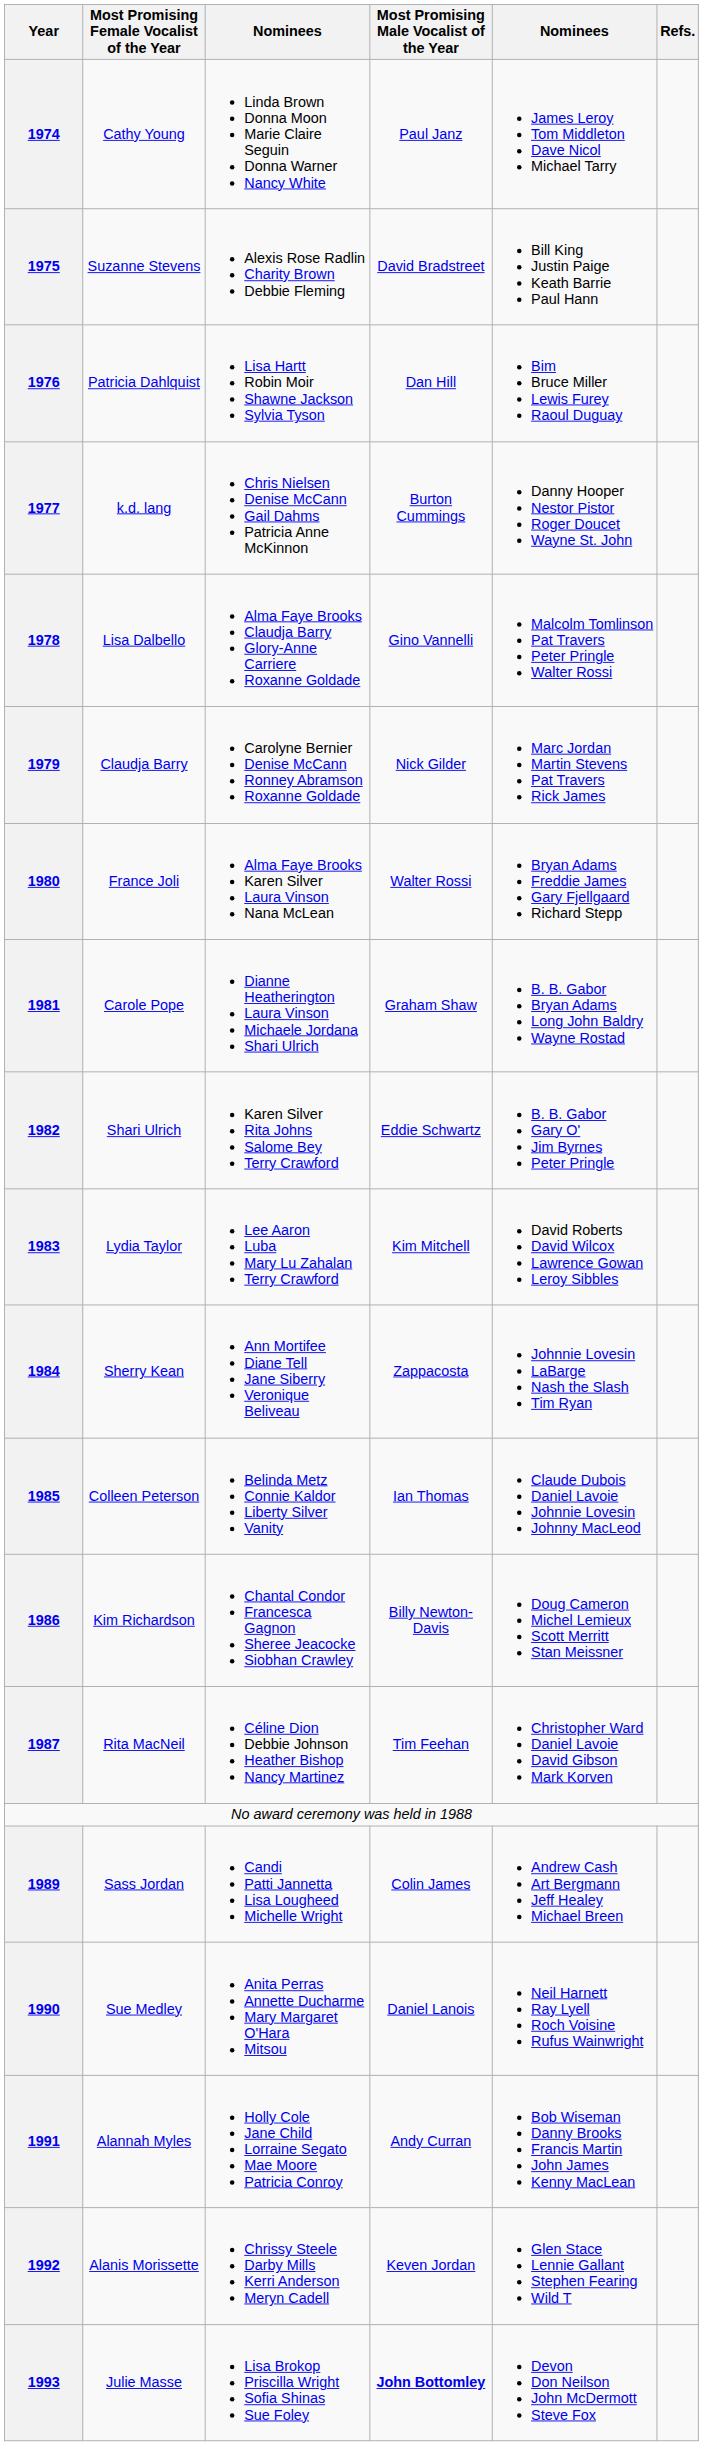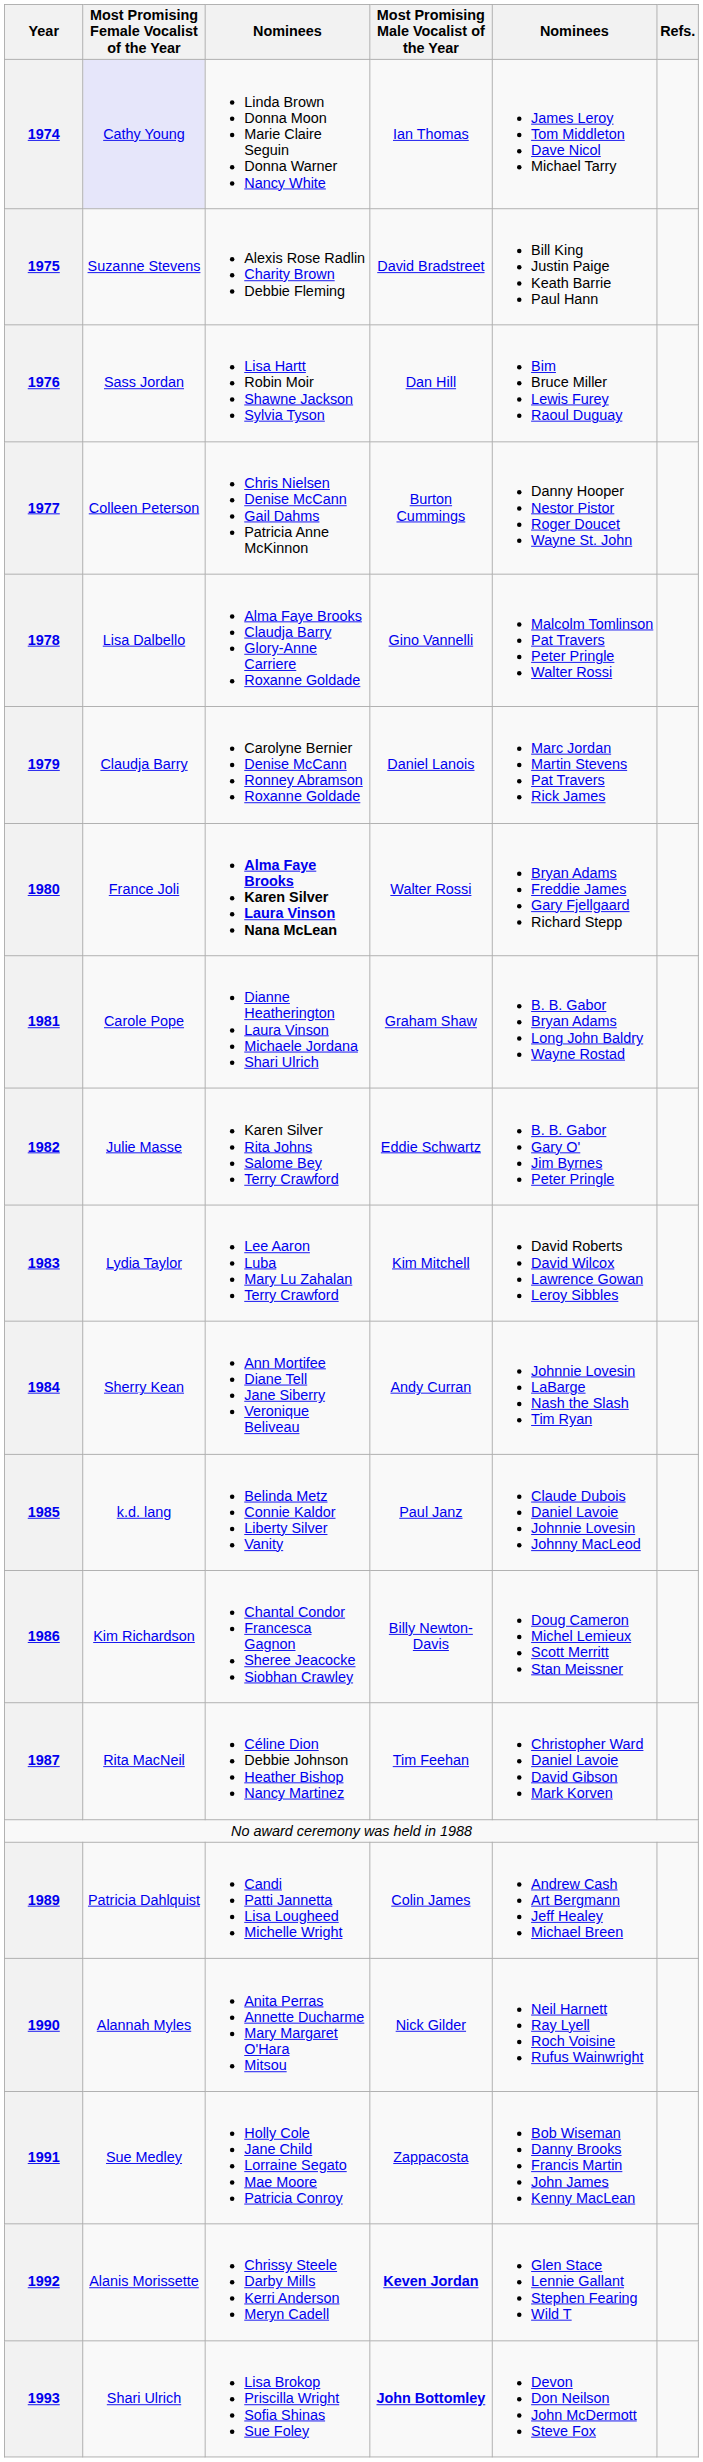 <table class="wikitable sortable">
 <tr>
 <th scope="col" style="width:5em;">Year</th>
 <th scope="col" style="width:8em;">Most Promising Female Vocalist of the Year</th>
 <th scope="col" style="width:11em;" class="unsortable">Nominees</th>
 <th scope="col" style="width:8em;">Most Promising Male Vocalist of the Year</th>
 <th scope="col" style="width:11em;" class="unsortable">Nominees</th>
 <th scope="col" class="unsortable">Refs.</th>
 </tr>
 <tr>
 <th scope="row"><a href='#'>1974</a></th>
-<td align="center"><a href='#'>Cathy Young</a></td>
+<td align="center" style="background: lavender;"><a href='#'>Cathy Young</a></td>
 <td><br><ul><li>Linda Brown</li><li>Donna Moon</li><li>Marie Claire Seguin</li><li>Donna Warner</li><li><a href='#'>Nancy White</a></li></ul></td>
-<td align="center"><a href='#'>Paul Janz</a></td>
+<td align="center"><a href='#'>Ian Thomas</a></td>
 <td><br><ul><li><a href='#'>James Leroy</a></li><li><a href='#'>Tom Middleton</a></li><li><a href='#'>Dave Nicol</a></li><li>Michael Tarry</li></ul></td>
 <td align="center"></td>
 </tr>
 <tr>
 <th scope="row"><a href='#'>1975</a></th>
 <td align="center"><a href='#'>Suzanne Stevens</a></td>
 <td><br><ul><li>Alexis Rose Radlin</li><li><a href='#'>Charity Brown</a></li><li>Debbie Fleming</li></ul></td>
 <td align="center"><a href='#'>David Bradstreet</a></td>
 <td><br><ul><li>Bill King</li><li>Justin Paige</li><li>Keath Barrie</li><li>Paul Hann</li></ul></td>
 <td align="center"></td>
 </tr>
 <tr>
 <th scope="row"><a href='#'>1976</a></th>
-<td align="center"><a href='#'>Patricia Dahlquist</a></td>
+<td align="center"><a href='#'>Sass Jordan</a></td>
 <td><br><ul><li><a href='#'>Lisa Hartt</a></li><li>Robin Moir</li><li><a href='#'>Shawne Jackson</a></li><li><a href='#'>Sylvia Tyson</a></li></ul></td>
 <td align="center"><a href='#'>Dan Hill</a></td>
 <td><br><ul><li><a href='#'>Bim</a></li><li>Bruce Miller</li><li><a href='#'>Lewis Furey</a></li><li><a href='#'>Raoul Duguay</a></li></ul></td>
 <td align="center"></td>
 </tr>
 <tr>
 <th scope="row"><a href='#'>1977</a></th>
-<td align="center"><a href='#'>k.d. lang</a></td>
+<td align="center"><a href='#'>Colleen Peterson</a></td>
 <td><br><ul><li><a href='#'>Chris Nielsen</a></li><li><a href='#'>Denise McCann</a></li><li><a href='#'>Gail Dahms</a></li><li>Patricia Anne McKinnon</li></ul></td>
 <td align="center"><a href='#'>Burton Cummings</a></td>
 <td><br><ul><li>Danny Hooper</li><li><a href='#'>Nestor Pistor</a></li><li><a href='#'>Roger Doucet</a></li><li><a href='#'>Wayne St. John</a></li></ul></td>
 <td align="center"></td>
 </tr>
 <tr>
 <th scope="row"><a href='#'>1978</a></th>
 <td align="center"><a href='#'>Lisa Dalbello</a></td>
 <td><br><ul><li><a href='#'>Alma Faye Brooks</a></li><li><a href='#'>Claudja Barry</a></li><li><a href='#'>Glory-Anne Carriere</a></li><li><a href='#'>Roxanne Goldade</a></li></ul></td>
 <td align="center"><a href='#'>Gino Vannelli</a></td>
 <td><br><ul><li><a href='#'>Malcolm Tomlinson</a></li><li><a href='#'>Pat Travers</a></li><li><a href='#'>Peter Pringle</a></li><li><a href='#'>Walter Rossi</a></li></ul></td>
 <td align="center"></td>
 </tr>
 <tr>
 <th scope="row"><a href='#'>1979</a></th>
 <td align="center"><a href='#'>Claudja Barry</a></td>
 <td><br><ul><li>Carolyne Bernier</li><li><a href='#'>Denise McCann</a></li><li><a href='#'>Ronney Abramson</a></li><li><a href='#'>Roxanne Goldade</a></li></ul></td>
-<td align="center"><a href='#'>Nick Gilder</a></td>
+<td align="center"><a href='#'>Daniel Lanois</a></td>
 <td><br><ul><li><a href='#'>Marc Jordan</a></li><li><a href='#'>Martin Stevens</a></li><li><a href='#'>Pat Travers</a></li><li><a href='#'>Rick James</a></li></ul></td>
 <td align="center"></td>
 </tr>
 <tr>
 <th scope="row"><a href='#'>1980</a></th>
 <td align="center"><a href='#'>France Joli</a></td>
-<td><br><ul><li><a href='#'>Alma Faye Brooks</a></li><li>Karen Silver</li><li><a href='#'>Laura Vinson</a></li><li>Nana McLean</li></ul></td>
+<td><strong><br><ul><li><a href='#'>Alma Faye Brooks</a></li><li>Karen Silver</li><li><a href='#'>Laura Vinson</a></li><li>Nana McLean</li></ul></strong></td>
 <td align="center"><a href='#'>Walter Rossi</a></td>
 <td><br><ul><li><a href='#'>Bryan Adams</a></li><li><a href='#'>Freddie James</a></li><li><a href='#'>Gary Fjellgaard</a></li><li>Richard Stepp</li></ul></td>
 <td align="center"></td>
 </tr>
 <tr>
 <th scope="row"><a href='#'>1981</a></th>
 <td align="center"><a href='#'>Carole Pope</a></td>
 <td><br><ul><li><a href='#'>Dianne Heatherington</a></li><li><a href='#'>Laura Vinson</a></li><li><a href='#'>Michaele Jordana</a></li><li><a href='#'>Shari Ulrich</a></li></ul></td>
 <td align="center"><a href='#'>Graham Shaw</a></td>
 <td><br><ul><li><a href='#'>B. B. Gabor</a></li><li><a href='#'>Bryan Adams</a></li><li><a href='#'>Long John Baldry</a></li><li><a href='#'>Wayne Rostad</a></li></ul></td>
 <td align="center"></td>
 </tr>
 <tr>
 <th scope="row"><a href='#'>1982</a></th>
-<td align="center"><a href='#'>Shari Ulrich</a></td>
+<td align="center"><a href='#'>Julie Masse</a></td>
 <td><br><ul><li>Karen Silver</li><li><a href='#'>Rita Johns</a></li><li><a href='#'>Salome Bey</a></li><li><a href='#'>Terry Crawford</a></li></ul></td>
 <td align="center"><a href='#'>Eddie Schwartz</a></td>
 <td><br><ul><li><a href='#'>B. B. Gabor</a></li><li><a href='#'>Gary O'</a></li><li><a href='#'>Jim Byrnes</a></li><li><a href='#'>Peter Pringle</a></li></ul></td>
 <td align="center"></td>
 </tr>
 <tr>
 <th scope="row"><a href='#'>1983</a></th>
 <td align="center"><a href='#'>Lydia Taylor</a></td>
 <td><br><ul><li><a href='#'>Lee Aaron</a></li><li><a href='#'>Luba</a></li><li><a href='#'>Mary Lu Zahalan</a></li><li><a href='#'>Terry Crawford</a></li></ul></td>
 <td align="center"><a href='#'>Kim Mitchell</a></td>
 <td><br><ul><li>David Roberts</li><li><a href='#'>David Wilcox</a></li><li><a href='#'>Lawrence Gowan</a></li><li><a href='#'>Leroy Sibbles</a></li></ul></td>
 <td align="center"></td>
 </tr>
 <tr>
 <th scope="row"><a href='#'>1984</a></th>
 <td align="center"><a href='#'>Sherry Kean</a></td>
 <td><br><ul><li><a href='#'>Ann Mortifee</a></li><li><a href='#'>Diane Tell</a></li><li><a href='#'>Jane Siberry</a></li><li><a href='#'>Veronique Beliveau</a></li></ul></td>
-<td align="center"><a href='#'>Zappacosta</a></td>
+<td align="center"><a href='#'>Andy Curran</a></td>
 <td><br><ul><li><a href='#'>Johnnie Lovesin</a></li><li><a href='#'>LaBarge</a></li><li><a href='#'>Nash the Slash</a></li><li><a href='#'>Tim Ryan</a></li></ul></td>
 <td align="center"></td>
 </tr>
 <tr>
 <th scope="row"><a href='#'>1985</a></th>
-<td align="center"><a href='#'>Colleen Peterson</a></td>
+<td align="center"><a href='#'>k.d. lang</a></td>
 <td><br><ul><li><a href='#'>Belinda Metz</a></li><li><a href='#'>Connie Kaldor</a></li><li><a href='#'>Liberty Silver</a></li><li><a href='#'>Vanity</a></li></ul></td>
-<td align="center"><a href='#'>Ian Thomas</a></td>
+<td align="center"><a href='#'>Paul Janz</a></td>
 <td><br><ul><li><a href='#'>Claude Dubois</a></li><li><a href='#'>Daniel Lavoie</a></li><li><a href='#'>Johnnie Lovesin</a></li><li><a href='#'>Johnny MacLeod</a></li></ul></td>
 <td align="center"></td>
 </tr>
 <tr>
 <th scope="row"><a href='#'>1986</a></th>
 <td align="center"><a href='#'>Kim Richardson</a></td>
 <td><br><ul><li><a href='#'>Chantal Condor</a></li><li><a href='#'>Francesca Gagnon</a></li><li><a href='#'>Sheree Jeacocke</a></li><li><a href='#'>Siobhan Crawley</a></li></ul></td>
 <td align="center"><a href='#'>Billy Newton-Davis</a></td>
 <td><br><ul><li><a href='#'>Doug Cameron</a></li><li><a href='#'>Michel Lemieux</a></li><li><a href='#'>Scott Merritt</a></li><li><a href='#'>Stan Meissner</a></li></ul></td>
 <td align="center"></td>
 </tr>
 <tr>
 <th scope="row"><a href='#'>1987</a></th>
 <td align="center"><a href='#'>Rita MacNeil</a></td>
 <td><br><ul><li><a href='#'>Céline Dion</a></li><li>Debbie Johnson</li><li><a href='#'>Heather Bishop</a></li><li><a href='#'>Nancy Martinez</a></li></ul></td>
 <td align="center"><a href='#'>Tim Feehan</a></td>
 <td><br><ul><li><a href='#'>Christopher Ward</a></li><li><a href='#'>Daniel Lavoie</a></li><li><a href='#'>David Gibson</a></li><li><a href='#'>Mark Korven</a></li></ul></td>
 <td align="center"></td>
 </tr>
 <tr>
 <td colspan="6" align="center"><em>No award ceremony was held in 1988</em></td>
 </tr>
 <tr>
 <th scope="row"><a href='#'>1989</a></th>
-<td align="center"><a href='#'>Sass Jordan</a></td>
+<td align="center"><a href='#'>Patricia Dahlquist</a></td>
 <td><br><ul><li><a href='#'>Candi</a></li><li><a href='#'>Patti Jannetta</a></li><li><a href='#'>Lisa Lougheed</a></li><li><a href='#'>Michelle Wright</a></li></ul></td>
 <td align="center"><a href='#'>Colin James</a></td>
 <td><br><ul><li><a href='#'>Andrew Cash</a></li><li><a href='#'>Art Bergmann</a></li><li><a href='#'>Jeff Healey</a></li><li><a href='#'>Michael Breen</a></li></ul></td>
 <td align="center"></td>
 </tr>
 <tr>
 <th scope="row"><a href='#'>1990</a></th>
-<td align="center"><a href='#'>Sue Medley</a></td>
+<td align="center"><a href='#'>Alannah Myles</a></td>
 <td><br><ul><li><a href='#'>Anita Perras</a></li><li><a href='#'>Annette Ducharme</a></li><li><a href='#'>Mary Margaret O'Hara</a></li><li><a href='#'>Mitsou</a></li></ul></td>
-<td align="center"><a href='#'>Daniel Lanois</a></td>
+<td align="center"><a href='#'>Nick Gilder</a></td>
 <td><br><ul><li><a href='#'>Neil Harnett</a></li><li><a href='#'>Ray Lyell</a></li><li><a href='#'>Roch Voisine</a></li><li><a href='#'>Rufus Wainwright</a></li></ul></td>
 <td align="center"></td>
 </tr>
 <tr>
 <th scope="row"><a href='#'>1991</a></th>
-<td align="center"><a href='#'>Alannah Myles</a></td>
+<td align="center"><a href='#'>Sue Medley</a></td>
 <td><br><ul><li><a href='#'>Holly Cole</a></li><li><a href='#'>Jane Child</a></li><li><a href='#'>Lorraine Segato</a></li><li><a href='#'>Mae Moore</a></li><li><a href='#'>Patricia Conroy</a></li></ul></td>
-<td align="center"><a href='#'>Andy Curran</a></td>
+<td align="center"><a href='#'>Zappacosta</a></td>
 <td><br><ul><li><a href='#'>Bob Wiseman</a></li><li><a href='#'>Danny Brooks</a></li><li><a href='#'>Francis Martin</a></li><li><a href='#'>John James</a></li><li><a href='#'>Kenny MacLean</a></li></ul></td>
 <td align="center"></td>
 </tr>
 <tr>
 <th scope="row"><a href='#'>1992</a></th>
 <td align="center"><a href='#'>Alanis Morissette</a></td>
 <td><br><ul><li><a href='#'>Chrissy Steele</a></li><li><a href='#'>Darby Mills</a></li><li><a href='#'>Kerri Anderson</a></li><li><a href='#'>Meryn Cadell</a></li></ul></td>
-<td align="center"><a href='#'>Keven Jordan</a></td>
+<td align="center"><strong><a href='#'>Keven Jordan</a></strong></td>
 <td><br><ul><li><a href='#'>Glen Stace</a></li><li><a href='#'>Lennie Gallant</a></li><li><a href='#'>Stephen Fearing</a></li><li><a href='#'>Wild T</a></li></ul></td>
 <td align="center"></td>
 </tr>
 <tr>
 <th scope="row"><a href='#'>1993</a></th>
-<td align="center"><a href='#'>Julie Masse</a></td>
+<td align="center"><a href='#'>Shari Ulrich</a></td>
 <td><br><ul><li><a href='#'>Lisa Brokop</a></li><li><a href='#'>Priscilla Wright</a></li><li><a href='#'>Sofia Shinas</a></li><li><a href='#'>Sue Foley</a></li></ul></td>
 <td align="center"><strong><a href='#'>John Bottomley</a></strong></td>
 <td><br><ul><li><a href='#'>Devon</a></li><li><a href='#'>Don Neilson</a></li><li><a href='#'>John McDermott</a></li><li><a href='#'>Steve Fox</a></li></ul></td>
 <td align="center"></td>
 </tr>
 </table>
